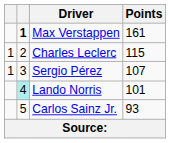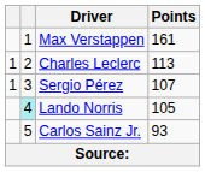 <table class="wikitable" style="font-size: 85%;">
 <tr>
 <th scope="col"></th>
 <th scope="col"></th>
 <th scope="col">Driver</th>
 <th scope="col">Points</th>
 </tr>
 <tr>
 <td align="left"></td>
-<td align="center"><strong>1</strong></td>
+<td align="center">1</td>
 <td> <a href='#'>Max Verstappen</a></td>
 <td align="left">161</td>
 </tr>
 <tr>
 <td align="left"> 1</td>
 <td align="center">2</td>
 <td> <a href='#'>Charles Leclerc</a></td>
-<td align="left">115</td>
+<td align="left">113</td>
 </tr>
 <tr>
 <td align="left"> 1</td>
 <td align="center">3</td>
 <td> <a href='#'>Sergio Pérez</a></td>
 <td align="left">107</td>
 </tr>
 <tr>
 <td align="left"></td>
 <td align="center" style="background: paleturquoise;">4</td>
 <td> <a href='#'>Lando Norris</a></td>
-<td align="left">101</td>
+<td align="left">105</td>
 </tr>
 <tr>
 <td align="left"></td>
 <td align="center">5</td>
 <td> <a href='#'>Carlos Sainz Jr.</a></td>
 <td align="left">93</td>
 </tr>
 <tr>
 <th colspan=4>Source:</th>
 </tr>
 </table>
